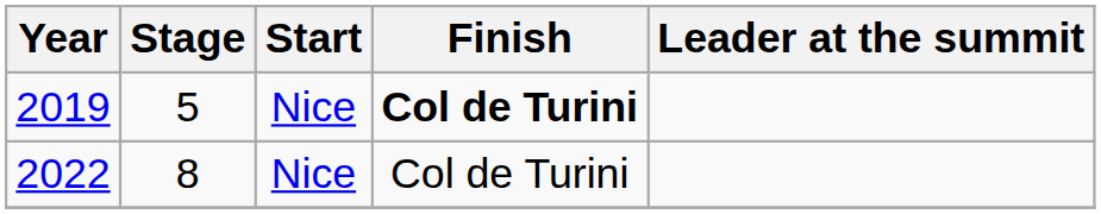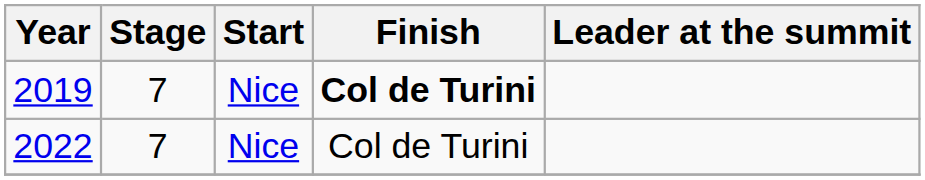 <table class="wikitable" style="text-align: center;">
 <tr>
 <th>Year</th>
 <th>Stage</th>
 <th>Start</th>
 <th>Finish</th>
 <th>Leader at the summit</th>
 </tr>
 <tr>
 <td align="center"><a href='#'>2019</a></td>
-<td>5</td>
+<td>7</td>
 <td><a href='#'>Nice</a></td>
 <td><strong>Col de Turini</strong></td>
 <td align=left></td>
 </tr>
 <tr>
 <td align="center"><a href='#'>2022</a></td>
-<td>8</td>
+<td>7</td>
 <td><a href='#'>Nice</a></td>
 <td>Col de Turini</td>
 <td align=left></td>
 </tr>
 <tr>
 </tr>
 </table>
